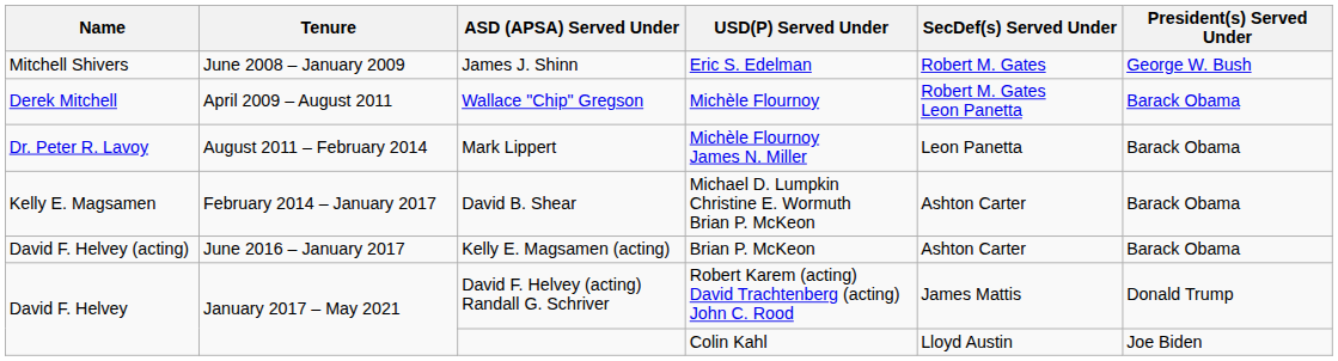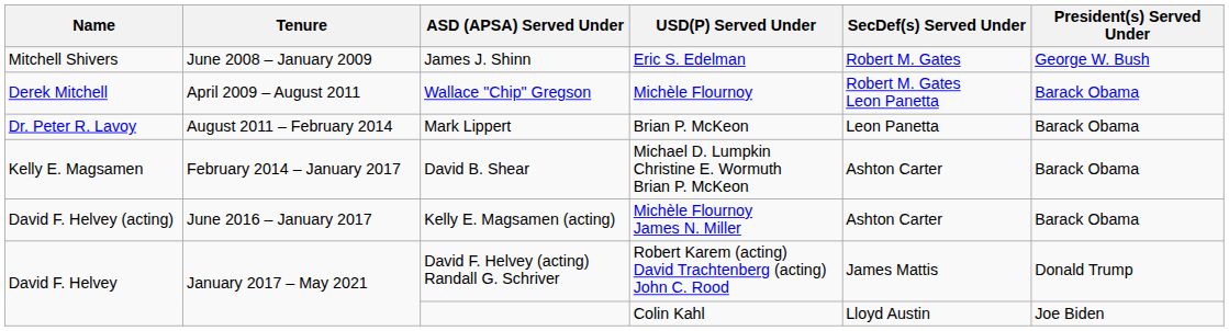 <table class="wikitable">
 <tr>
 <th scope="col" style="width:200px;">Name</th>
 <th scope="col" style="width:280px;">Tenure</th>
 <th scope="col" style="width:240px;">ASD (APSA) Served Under</th>
 <th scope="col" style="width:240px;">USD(P) Served Under</th>
 <th scope="col" style="width:215px;">SecDef(s) Served Under</th>
 <th scope="col" style="width:215px;">President(s) Served Under</th>
 </tr>
 <tr>
 <td>Mitchell Shivers</td>
 <td>June 2008 – January 2009</td>
 <td>James J. Shinn</td>
 <td><a href='#'>Eric S. Edelman</a></td>
 <td><a href='#'>Robert M. Gates</a></td>
 <td><a href='#'>George W. Bush</a></td>
 </tr>
 <tr>
 <td><a href='#'>Derek Mitchell</a></td>
 <td>April 2009 – August 2011</td>
 <td><a href='#'>Wallace "Chip" Gregson</a></td>
 <td><a href='#'>Michèle Flournoy</a></td>
 <td><a href='#'>Robert M. Gates</a><br><a href='#'>Leon Panetta</a></td>
 <td><a href='#'>Barack Obama</a></td>
 </tr>
 <tr>
 <td><a href='#'>Dr. Peter R. Lavoy</a></td>
 <td>August 2011 – February 2014</td>
 <td>Mark Lippert</td>
-<td><a href='#'>Michèle Flournoy</a><br><a href='#'>James N. Miller</a></td>
+<td>Brian P. McKeon</td>
 <td>Leon Panetta</td>
 <td>Barack Obama</td>
 </tr>
 <tr>
 <td>Kelly E. Magsamen</td>
 <td>February 2014 – January 2017</td>
 <td>David B. Shear</td>
 <td>Michael D. Lumpkin<br>Christine E. Wormuth<br>Brian P. McKeon</td>
 <td>Ashton Carter</td>
 <td>Barack Obama</td>
 </tr>
 <tr>
 <td>David F. Helvey (acting)</td>
 <td>June 2016 – January 2017</td>
 <td>Kelly E. Magsamen (acting)</td>
-<td>Brian P. McKeon</td>
+<td><a href='#'>Michèle Flournoy</a><br><a href='#'>James N. Miller</a></td>
 <td>Ashton Carter</td>
 <td>Barack Obama</td>
 </tr>
 <tr>
 <td rowspan="2">David F. Helvey</td>
 <td rowspan="2">January 2017 – May 2021</td>
 <td>David F. Helvey (acting)<br> Randall G. Schriver</td>
 <td>Robert Karem (acting)<br> <a href='#'>David Trachtenberg</a> (acting)<br><a href='#'>John C. Rood</a></td>
 <td>James Mattis</td>
 <td>Donald Trump</td>
 </tr>
 <tr>
 <td></td>
 <td>Colin Kahl</td>
 <td>Lloyd Austin</td>
 <td>Joe Biden</td>
 </tr>
 </table>
